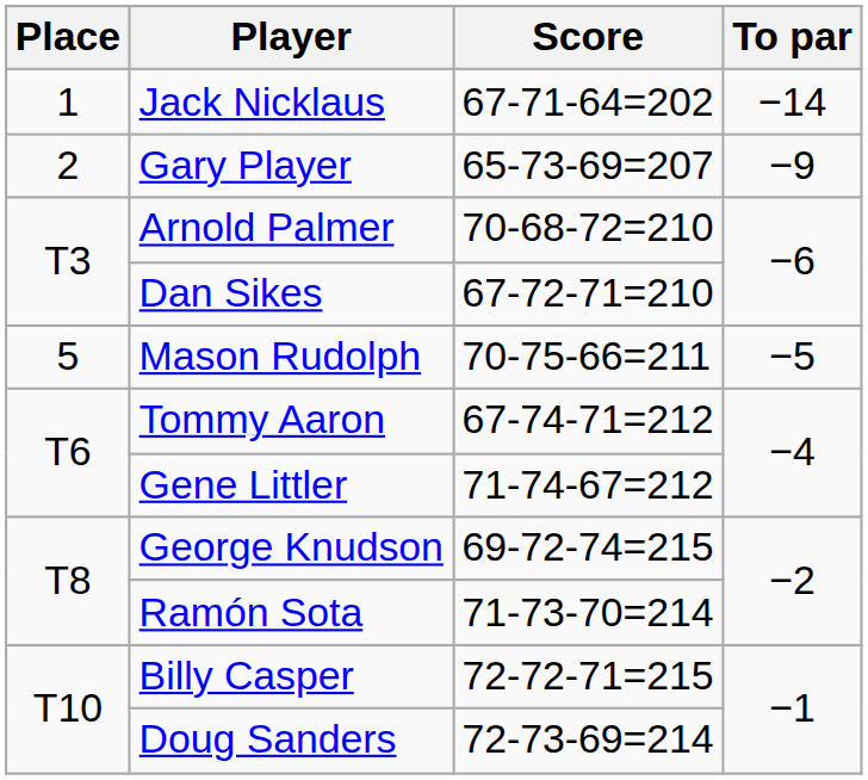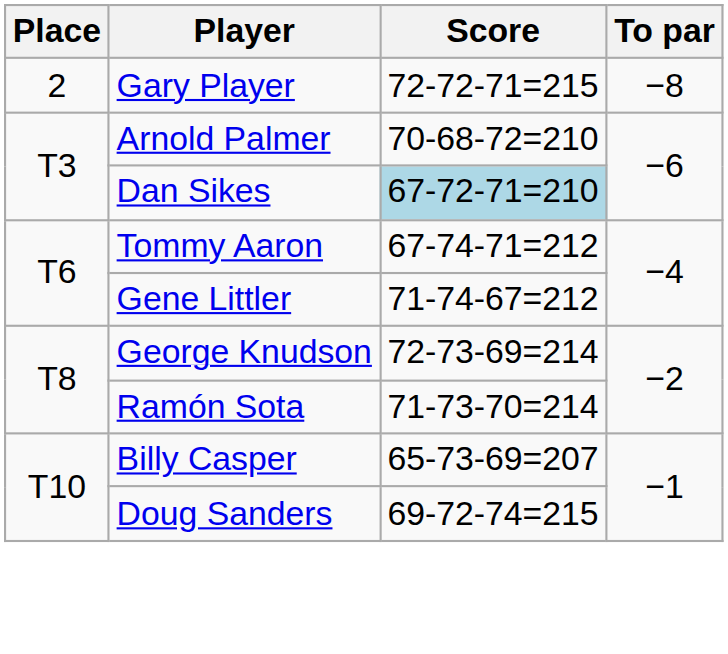 <table class="wikitable">
 <tr>
 <th>Place</th>
 <th>Player</th>
 <th>Score</th>
 <th>To par</th>
 </tr>
 <tr>
-<td align="center">1</td>
-<td> <a href='#'>Jack Nicklaus</a></td>
-<td>67-71-64=202</td>
-<td align="center">−14</td>
-</tr>
-<tr>
 <td align="center">2</td>
 <td> <a href='#'>Gary Player</a></td>
-<td>65-73-69=207</td>
-<td align="center">−9</td>
+<td>72-72-71=215</td>
+<td align="center">−8</td>
 </tr>
 <tr>
 <td rowspan="2" align="center">T3</td>
 <td> <a href='#'>Arnold Palmer</a></td>
 <td>70-68-72=210</td>
 <td rowspan="2" align="center">−6</td>
 </tr>
 <tr>
 <td> <a href='#'>Dan Sikes</a></td>
-<td>67-72-71=210</td>
-</tr>
-<tr>
-<td align="center">5</td>
-<td> <a href='#'>Mason Rudolph</a></td>
-<td>70-75-66=211</td>
-<td align="center">−5</td>
+<td style="background: lightblue;">67-72-71=210</td>
 </tr>
 <tr>
 <td rowspan="2" align="center">T6</td>
 <td> <a href='#'>Tommy Aaron</a></td>
 <td>67-74-71=212</td>
 <td rowspan="2" align="center">−4</td>
 </tr>
 <tr>
 <td> <a href='#'>Gene Littler</a></td>
 <td>71-74-67=212</td>
 </tr>
 <tr>
 <td rowspan="2" align="center">T8</td>
 <td> <a href='#'>George Knudson</a></td>
-<td>69-72-74=215</td>
+<td>72-73-69=214</td>
 <td rowspan="2" align="center">−2</td>
 </tr>
 <tr>
 <td> <a href='#'>Ramón Sota</a></td>
 <td>71-73-70=214</td>
 </tr>
 <tr>
 <td rowspan="2" align="center">T10</td>
 <td> <a href='#'>Billy Casper</a></td>
-<td>72-72-71=215</td>
+<td>65-73-69=207</td>
 <td rowspan="2" align="center">−1</td>
 </tr>
 <tr>
 <td> <a href='#'>Doug Sanders</a></td>
-<td>72-73-69=214</td>
+<td>69-72-74=215</td>
 </tr>
 </table>
